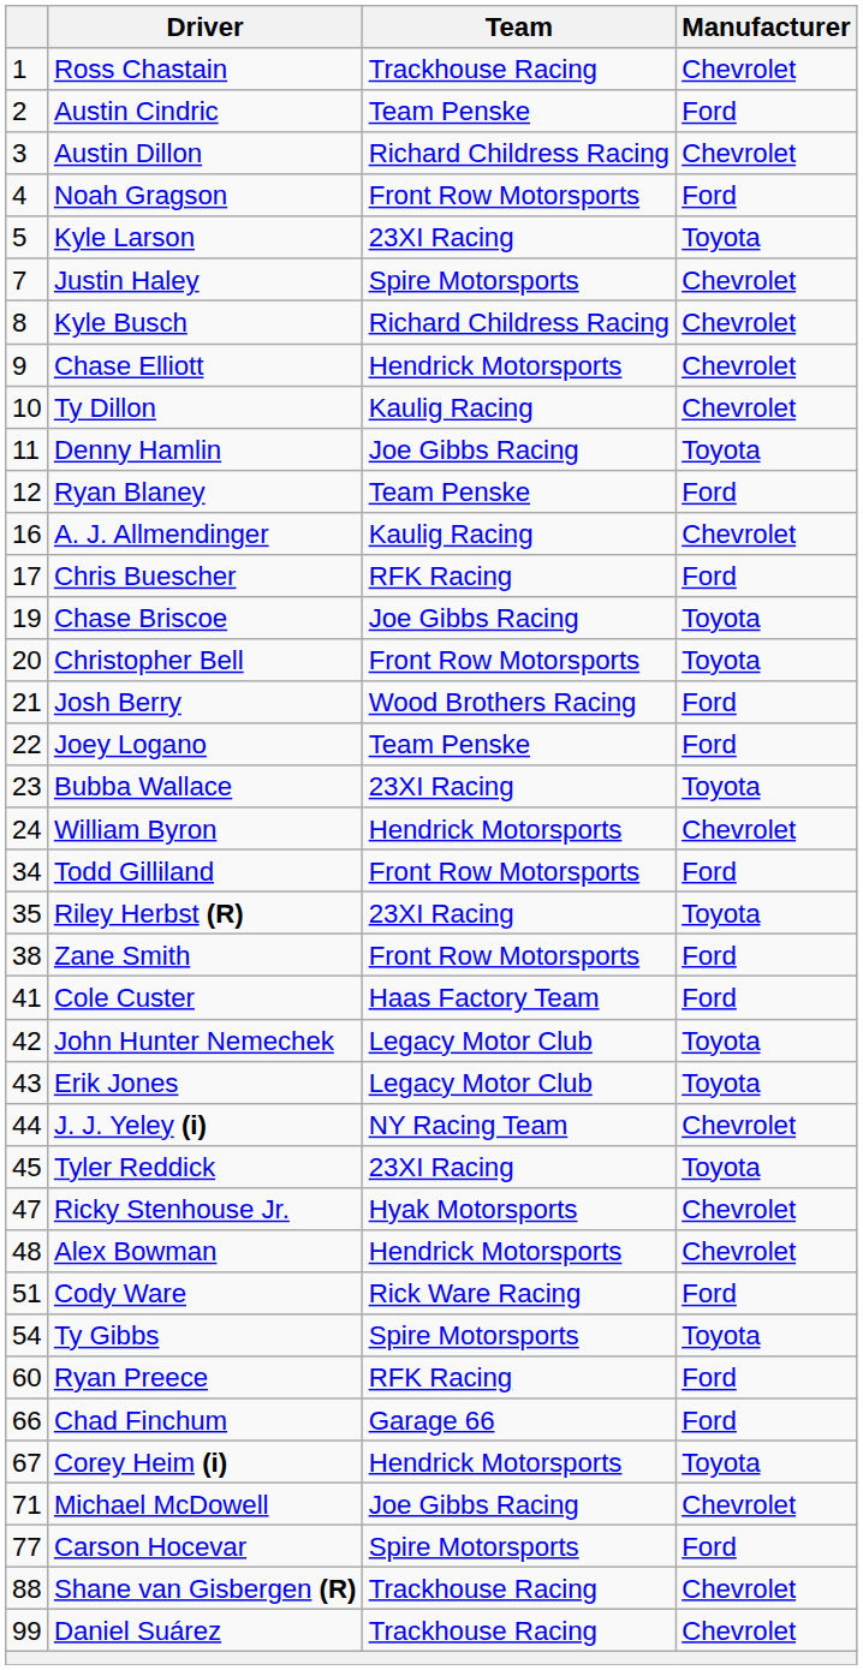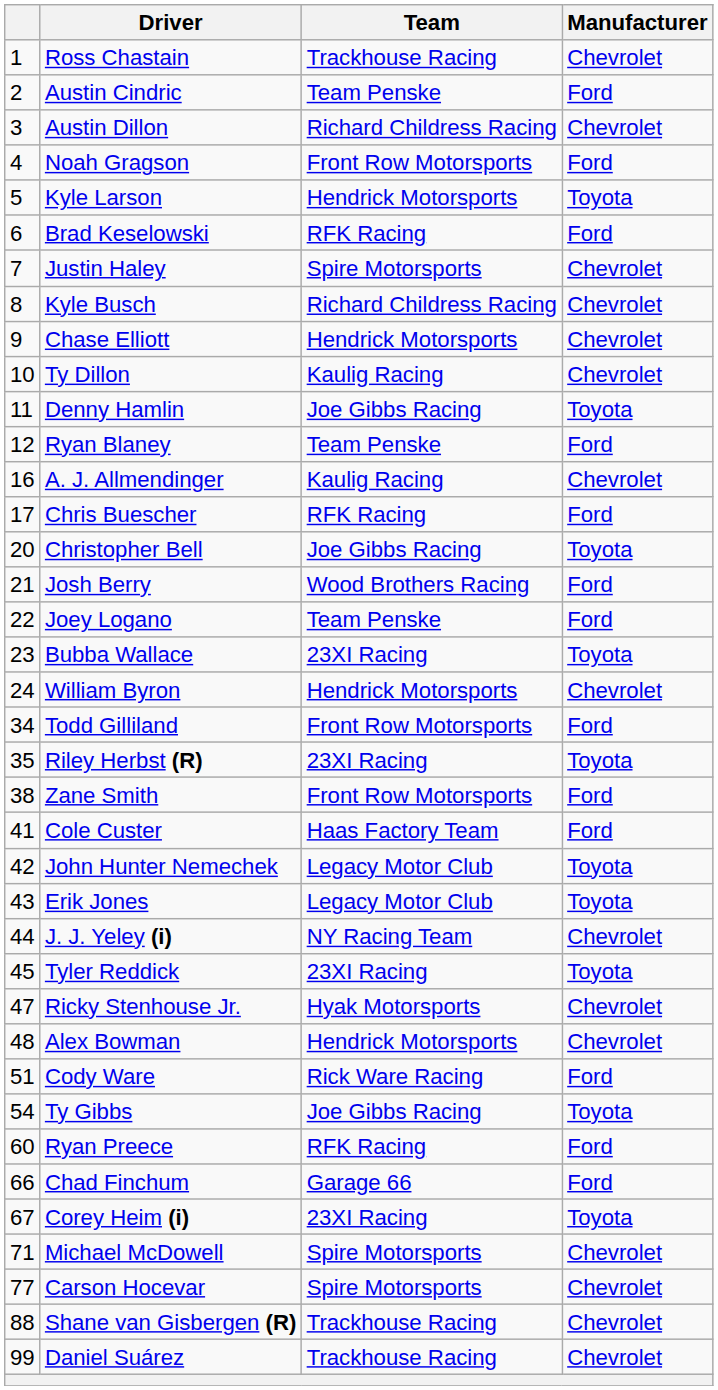 <table class="wikitable" style="font-size:95%">
 <tr>
 <th></th>
 <th>Driver</th>
 <th>Team</th>
 <th>Manufacturer</th>
 </tr>
 <tr>
 <td>1</td>
 <td><a href='#'>Ross Chastain</a></td>
 <td><a href='#'>Trackhouse Racing</a></td>
 <td><a href='#'>Chevrolet</a></td>
 </tr>
 <tr>
 <td>2</td>
 <td><a href='#'>Austin Cindric</a></td>
 <td><a href='#'>Team Penske</a></td>
 <td><a href='#'>Ford</a></td>
 </tr>
 <tr>
 <td>3</td>
 <td><a href='#'>Austin Dillon</a></td>
 <td><a href='#'>Richard Childress Racing</a></td>
 <td><a href='#'>Chevrolet</a></td>
 </tr>
 <tr>
 <td>4</td>
 <td><a href='#'>Noah Gragson</a></td>
 <td><a href='#'>Front Row Motorsports</a></td>
 <td><a href='#'>Ford</a></td>
 </tr>
 <tr>
 <td>5</td>
 <td><a href='#'>Kyle Larson</a></td>
-<td><a href='#'>23XI Racing</a></td>
+<td><a href='#'>Hendrick Motorsports</a></td>
 <td><a href='#'>Toyota</a></td>
+</tr>
+<tr>
+<td>6</td>
+<td><a href='#'>Brad Keselowski</a></td>
+<td><a href='#'>RFK Racing</a></td>
+<td><a href='#'>Ford</a></td>
 </tr>
 <tr>
 <td>7</td>
 <td><a href='#'>Justin Haley</a></td>
 <td><a href='#'>Spire Motorsports</a></td>
 <td><a href='#'>Chevrolet</a></td>
 </tr>
 <tr>
 <td>8</td>
 <td><a href='#'>Kyle Busch</a></td>
 <td><a href='#'>Richard Childress Racing</a></td>
 <td><a href='#'>Chevrolet</a></td>
 </tr>
 <tr>
 <td>9</td>
 <td><a href='#'>Chase Elliott</a></td>
 <td><a href='#'>Hendrick Motorsports</a></td>
 <td><a href='#'>Chevrolet</a></td>
 </tr>
 <tr>
 <td>10</td>
 <td><a href='#'>Ty Dillon</a></td>
 <td><a href='#'>Kaulig Racing</a></td>
 <td><a href='#'>Chevrolet</a></td>
 </tr>
 <tr>
 <td>11</td>
 <td><a href='#'>Denny Hamlin</a></td>
 <td><a href='#'>Joe Gibbs Racing</a></td>
 <td><a href='#'>Toyota</a></td>
 </tr>
 <tr>
 <td>12</td>
 <td><a href='#'>Ryan Blaney</a></td>
 <td><a href='#'>Team Penske</a></td>
 <td><a href='#'>Ford</a></td>
 </tr>
 <tr>
 <td>16</td>
 <td><a href='#'>A. J. Allmendinger</a></td>
 <td><a href='#'>Kaulig Racing</a></td>
 <td><a href='#'>Chevrolet</a></td>
 </tr>
 <tr>
 <td>17</td>
 <td><a href='#'>Chris Buescher</a></td>
 <td><a href='#'>RFK Racing</a></td>
 <td><a href='#'>Ford</a></td>
 </tr>
 <tr>
-<td>19</td>
-<td><a href='#'>Chase Briscoe</a></td>
-<td><a href='#'>Joe Gibbs Racing</a></td>
-<td><a href='#'>Toyota</a></td>
-</tr>
-<tr>
 <td>20</td>
 <td><a href='#'>Christopher Bell</a></td>
-<td><a href='#'>Front Row Motorsports</a></td>
+<td><a href='#'>Joe Gibbs Racing</a></td>
 <td><a href='#'>Toyota</a></td>
 </tr>
 <tr>
 <td>21</td>
 <td><a href='#'>Josh Berry</a></td>
 <td><a href='#'>Wood Brothers Racing</a></td>
 <td><a href='#'>Ford</a></td>
 </tr>
 <tr>
 <td>22</td>
 <td><a href='#'>Joey Logano</a></td>
 <td><a href='#'>Team Penske</a></td>
 <td><a href='#'>Ford</a></td>
 </tr>
 <tr>
 <td>23</td>
 <td><a href='#'>Bubba Wallace</a></td>
 <td><a href='#'>23XI Racing</a></td>
 <td><a href='#'>Toyota</a></td>
 </tr>
 <tr>
 <td>24</td>
 <td><a href='#'>William Byron</a></td>
 <td><a href='#'>Hendrick Motorsports</a></td>
 <td><a href='#'>Chevrolet</a></td>
 </tr>
 <tr>
 <td>34</td>
 <td><a href='#'>Todd Gilliland</a></td>
 <td><a href='#'>Front Row Motorsports</a></td>
 <td><a href='#'>Ford</a></td>
 </tr>
 <tr>
 <td>35</td>
 <td><a href='#'>Riley Herbst</a> <strong>(R)</strong></td>
 <td><a href='#'>23XI Racing</a></td>
 <td><a href='#'>Toyota</a></td>
 </tr>
 <tr>
 <td>38</td>
 <td><a href='#'>Zane Smith</a></td>
 <td><a href='#'>Front Row Motorsports</a></td>
 <td><a href='#'>Ford</a></td>
 </tr>
 <tr>
 <td>41</td>
 <td><a href='#'>Cole Custer</a></td>
 <td><a href='#'>Haas Factory Team</a></td>
 <td><a href='#'>Ford</a></td>
 </tr>
 <tr>
 <td>42</td>
 <td><a href='#'>John Hunter Nemechek</a></td>
 <td><a href='#'>Legacy Motor Club</a></td>
 <td><a href='#'>Toyota</a></td>
 </tr>
 <tr>
 <td>43</td>
 <td><a href='#'>Erik Jones</a></td>
 <td><a href='#'>Legacy Motor Club</a></td>
 <td><a href='#'>Toyota</a></td>
 </tr>
 <tr>
 <td>44</td>
 <td><a href='#'>J. J. Yeley</a> <strong>(i)</strong></td>
 <td><a href='#'>NY Racing Team</a></td>
 <td><a href='#'>Chevrolet</a></td>
 </tr>
 <tr>
 <td>45</td>
 <td><a href='#'>Tyler Reddick</a></td>
 <td><a href='#'>23XI Racing</a></td>
 <td><a href='#'>Toyota</a></td>
 </tr>
 <tr>
 <td>47</td>
 <td><a href='#'>Ricky Stenhouse Jr.</a></td>
 <td><a href='#'>Hyak Motorsports</a></td>
 <td><a href='#'>Chevrolet</a></td>
 </tr>
 <tr>
 <td>48</td>
 <td><a href='#'>Alex Bowman</a></td>
 <td><a href='#'>Hendrick Motorsports</a></td>
 <td><a href='#'>Chevrolet</a></td>
 </tr>
 <tr>
 <td>51</td>
 <td><a href='#'>Cody Ware</a></td>
 <td><a href='#'>Rick Ware Racing</a></td>
 <td><a href='#'>Ford</a></td>
 </tr>
 <tr>
 <td>54</td>
 <td><a href='#'>Ty Gibbs</a></td>
-<td><a href='#'>Spire Motorsports</a></td>
+<td><a href='#'>Joe Gibbs Racing</a></td>
 <td><a href='#'>Toyota</a></td>
 </tr>
 <tr>
 <td>60</td>
 <td><a href='#'>Ryan Preece</a></td>
 <td><a href='#'>RFK Racing</a></td>
 <td><a href='#'>Ford</a></td>
 </tr>
 <tr>
 <td>66</td>
 <td><a href='#'>Chad Finchum</a></td>
 <td><a href='#'>Garage 66</a></td>
 <td><a href='#'>Ford</a></td>
 </tr>
 <tr>
 <td>67</td>
 <td><a href='#'>Corey Heim</a> <strong>(i)</strong></td>
-<td><a href='#'>Hendrick Motorsports</a></td>
+<td><a href='#'>23XI Racing</a></td>
 <td><a href='#'>Toyota</a></td>
 </tr>
 <tr>
 <td>71</td>
 <td><a href='#'>Michael McDowell</a></td>
-<td><a href='#'>Joe Gibbs Racing</a></td>
+<td><a href='#'>Spire Motorsports</a></td>
 <td><a href='#'>Chevrolet</a></td>
 </tr>
 <tr>
 <td>77</td>
 <td><a href='#'>Carson Hocevar</a></td>
 <td><a href='#'>Spire Motorsports</a></td>
-<td><a href='#'>Ford</a></td>
+<td><a href='#'>Chevrolet</a></td>
 </tr>
 <tr>
 <td>88</td>
 <td><a href='#'>Shane van Gisbergen</a> <strong>(R)</strong></td>
 <td><a href='#'>Trackhouse Racing</a></td>
 <td><a href='#'>Chevrolet</a></td>
 </tr>
 <tr>
 <td>99</td>
 <td><a href='#'>Daniel Suárez</a></td>
 <td><a href='#'>Trackhouse Racing</a></td>
 <td><a href='#'>Chevrolet</a></td>
 </tr>
 <tr>
 <th colspan="4"></th>
 </tr>
 </table>
